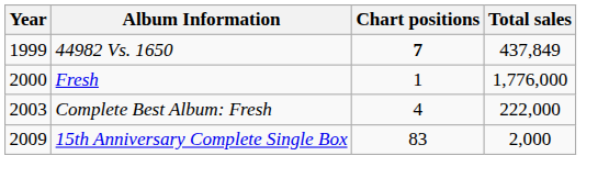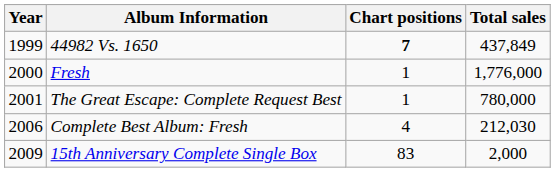 <table class="wikitable">
 <tr>
 <th>Year</th>
 <th>Album Information</th>
 <th>Chart positions</th>
 <th>Total sales</th>
 </tr>
 <tr>
 <td>1999</td>
 <td><em>44982 Vs. 1650</em><br></td>
 <td align="center"><strong>7</strong></td>
 <td align="center">437,849</td>
 </tr>
 <tr>
 <td>2000</td>
 <td><em><a href='#'>Fresh</a></em><br></td>
 <td align="center">1</td>
 <td align="center">1,776,000</td>
 </tr>
 <tr>
-<td>2003</td>
+<td>2001</td>
+<td><em>The Great Escape: Complete Request Best</em><br></td>
+<td align="center">1</td>
+<td align="center">780,000</td>
+</tr>
+<tr>
+<td>2006</td>
 <td><em>Complete Best Album: Fresh</em><br></td>
 <td align="center">4</td>
-<td align="center">222,000</td>
+<td align="center">212,030</td>
 </tr>
 <tr>
 <td>2009</td>
 <td><em><a href='#'>15th Anniversary Complete Single Box</a></em><br></td>
 <td align="center">83</td>
 <td align="center">2,000</td>
 </tr>
 </table>
